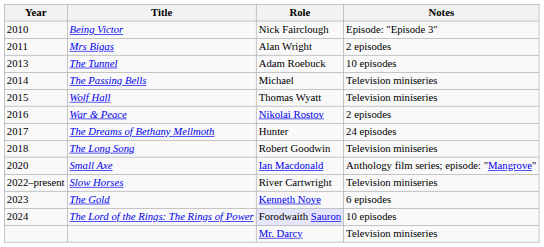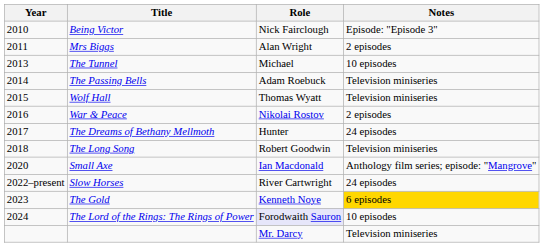 <table class="wikitable">
 <tr>
 <th>Year</th>
 <th>Title</th>
 <th>Role</th>
 <th>Notes</th>
 </tr>
 <tr>
 <td>2010</td>
 <td><em><a href='#'>Being Victor</a></em></td>
 <td>Nick Fairclough</td>
 <td>Episode: "Episode 3"</td>
 </tr>
 <tr>
 <td>2011</td>
 <td><em><a href='#'>Mrs Biggs</a></em></td>
 <td>Alan Wright</td>
 <td>2 episodes</td>
 </tr>
 <tr>
 <td>2013</td>
 <td><em><a href='#'>The Tunnel</a></em></td>
-<td>Adam Roebuck</td>
+<td>Michael</td>
 <td>10 episodes</td>
 </tr>
 <tr>
 <td>2014</td>
 <td><em><a href='#'>The Passing Bells</a></em></td>
-<td>Michael</td>
+<td>Adam Roebuck</td>
 <td>Television miniseries</td>
 </tr>
 <tr>
 <td>2015</td>
 <td><em><a href='#'>Wolf Hall</a></em></td>
 <td>Thomas Wyatt</td>
 <td>Television miniseries</td>
 </tr>
 <tr>
 <td>2016</td>
 <td><em><a href='#'>War & Peace</a></em></td>
 <td><a href='#'>Nikolai Rostov</a></td>
 <td>2 episodes</td>
 </tr>
 <tr>
 <td>2017</td>
 <td><em><a href='#'>The Dreams of Bethany Mellmoth</a></em></td>
 <td>Hunter</td>
 <td>24 episodes</td>
 </tr>
 <tr>
 <td>2018</td>
 <td><em><a href='#'>The Long Song</a></em></td>
 <td>Robert Goodwin</td>
 <td>Television miniseries</td>
 </tr>
 <tr>
 <td>2020</td>
 <td><em><a href='#'>Small Axe</a></em></td>
 <td><a href='#'>Ian Macdonald</a></td>
 <td>Anthology film series; episode: "<a href='#'>Mangrove</a>"</td>
 </tr>
 <tr>
 <td>2022–present</td>
 <td><em><a href='#'>Slow Horses</a></em></td>
 <td>River Cartwright</td>
-<td>Television miniseries</td>
+<td>24 episodes</td>
 </tr>
 <tr>
 <td>2023</td>
 <td><em><a href='#'>The Gold</a></em></td>
 <td><a href='#'>Kenneth Noye</a></td>
-<td>6 episodes</td>
+<td style="background: gold;">6 episodes</td>
 </tr>
 <tr>
 <td>2024</td>
 <td><em><a href='#'>The Lord of the Rings: The Rings of Power</a></em></td>
 <td style="background: lavender;">Forodwaith <a href='#'>Sauron</a></td>
 <td>10 episodes</td>
 </tr>
 <tr>
 <td></td>
 <td></td>
 <td><a href='#'>Mr. Darcy</a></td>
 <td>Television miniseries</td>
 </tr>
 </table>
